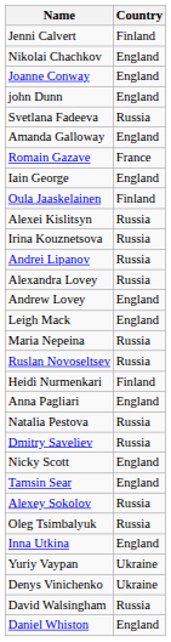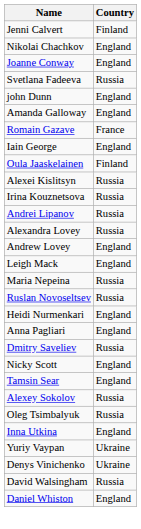 <table class="wikitable">
 <tr>
 <th>Name</th>
 <th>Country</th>
 </tr>
 <tr>
 <td>Jenni Calvert</td>
 <td>Finland</td>
 </tr>
 <tr>
 <td>Nikolai Chachkov</td>
 <td>England</td>
 </tr>
 <tr>
 <td><a href='#'>Joanne Conway</a></td>
 <td>England</td>
 </tr>
 <tr>
+<td>Svetlana Fadeeva</td>
+<td>Russia</td>
+</tr>
+<tr>
 <td>john Dunn</td>
 <td>England</td>
-</tr>
-<tr>
-<td>Svetlana Fadeeva</td>
-<td>Russia</td>
 </tr>
 <tr>
 <td>Amanda Galloway</td>
 <td>England</td>
 </tr>
 <tr>
 <td><a href='#'>Romain Gazave</a></td>
 <td>France</td>
 </tr>
 <tr>
 <td>Iain George</td>
 <td>England</td>
 </tr>
 <tr>
 <td><a href='#'>Oula Jaaskelainen</a></td>
 <td>Finland</td>
 </tr>
 <tr>
 <td>Alexei Kislitsyn</td>
 <td>Russia</td>
 </tr>
 <tr>
 <td>Irina Kouznetsova</td>
 <td>Russia</td>
 </tr>
 <tr>
 <td><a href='#'>Andrei Lipanov</a></td>
 <td>Russia</td>
 </tr>
 <tr>
 <td>Alexandra Lovey</td>
 <td>Russia</td>
 </tr>
 <tr>
 <td>Andrew Lovey</td>
 <td>England</td>
 </tr>
 <tr>
 <td>Leigh Mack</td>
 <td>England</td>
 </tr>
 <tr>
 <td>Maria Nepeina</td>
 <td>Russia</td>
 </tr>
 <tr>
 <td><a href='#'>Ruslan Novoseltsev</a></td>
 <td>Russia</td>
 </tr>
 <tr>
 <td>Heidi Nurmenkari</td>
-<td>Finland</td>
+<td>England</td>
 </tr>
 <tr>
 <td>Anna Pagliari</td>
 <td>England</td>
-</tr>
-<tr>
-<td>Natalia Pestova</td>
-<td>Russia</td>
 </tr>
 <tr>
 <td><a href='#'>Dmitry Saveliev</a></td>
 <td>Russia</td>
 </tr>
 <tr>
 <td>Nicky Scott</td>
 <td>England</td>
 </tr>
 <tr>
 <td><a href='#'>Tamsin Sear</a></td>
 <td>England</td>
 </tr>
 <tr>
 <td><a href='#'>Alexey Sokolov</a></td>
 <td>Russia</td>
 </tr>
 <tr>
 <td>Oleg Tsimbalyuk</td>
 <td>Russia</td>
 </tr>
 <tr>
 <td><a href='#'>Inna Utkina</a></td>
 <td>England</td>
 </tr>
 <tr>
 <td>Yuriy Vaypan</td>
 <td>Ukraine</td>
 </tr>
 <tr>
 <td>Denys Vinichenko</td>
 <td>Ukraine</td>
 </tr>
 <tr>
 <td>David Walsingham</td>
 <td>Russia</td>
 </tr>
 <tr>
 <td><a href='#'>Daniel Whiston</a></td>
 <td>England</td>
 </tr>
 </table>
